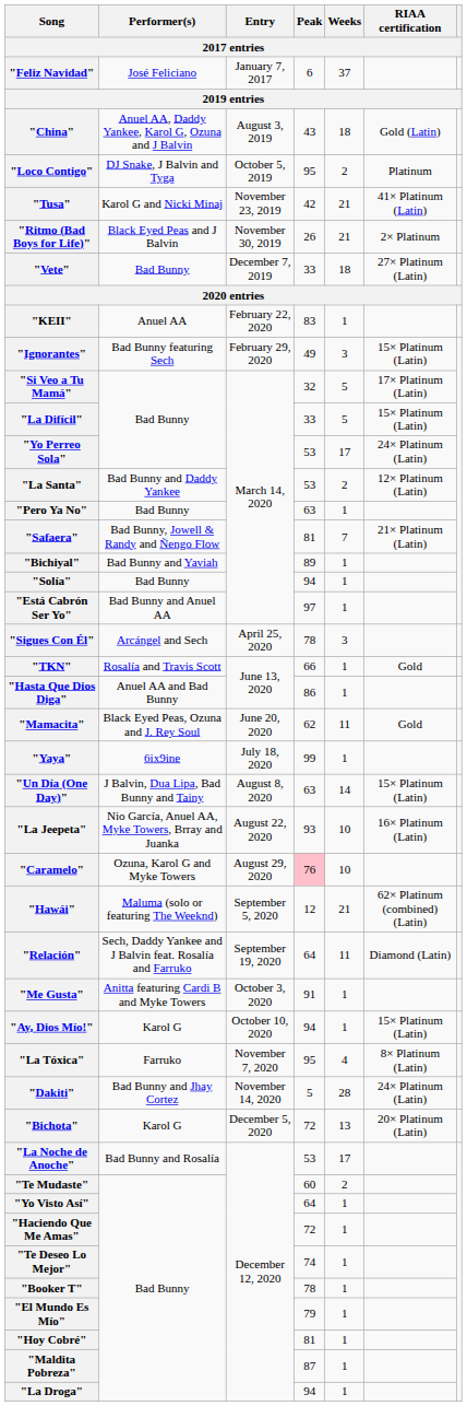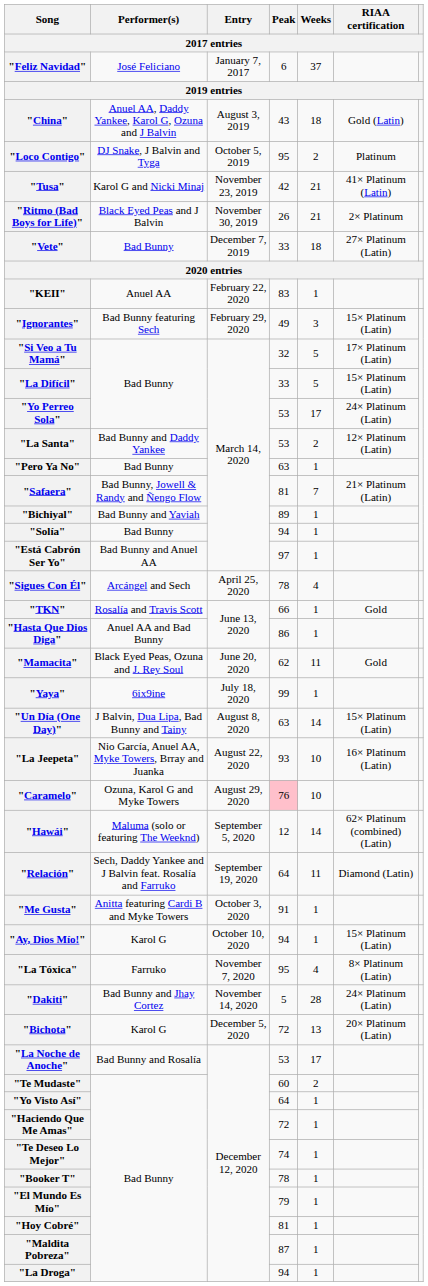 <table class="wikitable plainrowheaders sortable" style="text-align:center;">
 <tr>
 <th>Song</th>
 <th>Performer(s)</th>
 <th>Entry</th>
 <th>Peak</th>
 <th>Weeks</th>
 <th>RIAA certification</th>
 <th !scope=col class=unsortable></th>
 </tr>
 <tr>
 <th colspan="7">2017 entries</th>
 </tr>
 <tr>
 <th scope="row">"<a href='#'>Feliz Navidad</a>"</th>
 <td><a href='#'>José Feliciano</a></td>
 <td>January 7, 2017</td>
 <td>6</td>
 <td>37</td>
 <td></td>
 <td></td>
 </tr>
 <tr>
 <th colspan="7">2019 entries</th>
 </tr>
 <tr>
 <th scope="row">"<a href='#'>China</a>"</th>
 <td><a href='#'>Anuel AA</a>, <a href='#'>Daddy Yankee</a>, <a href='#'>Karol G</a>, <a href='#'>Ozuna</a> and <a href='#'>J Balvin</a></td>
 <td>August 3, 2019</td>
 <td>43</td>
 <td>18</td>
 <td>Gold (<a href='#'>Latin</a>)</td>
 <td></td>
 </tr>
 <tr>
 <th scope="row">"<a href='#'>Loco Contigo</a>"</th>
 <td><a href='#'>DJ Snake</a>, J Balvin and <a href='#'>Tyga</a></td>
 <td>October 5, 2019</td>
 <td>95</td>
 <td>2</td>
 <td>Platinum</td>
 <td></td>
 </tr>
 <tr>
 <th scope="row">"<a href='#'>Tusa</a>"</th>
 <td>Karol G and <a href='#'>Nicki Minaj</a></td>
 <td>November 23, 2019</td>
 <td>42</td>
 <td>21</td>
 <td>41× Platinum (<a href='#'>Latin</a>)</td>
 <td></td>
 </tr>
 <tr>
 <th scope="row">"<a href='#'>Ritmo (Bad Boys for Life)</a>"</th>
 <td><a href='#'>Black Eyed Peas</a> and J Balvin</td>
 <td>November 30, 2019</td>
 <td>26</td>
 <td>21</td>
 <td>2× Platinum</td>
 <td></td>
 </tr>
 <tr>
 <th scope="row">"<a href='#'>Vete</a>"</th>
 <td><a href='#'>Bad Bunny</a></td>
 <td>December 7, 2019</td>
 <td>33</td>
 <td>18</td>
 <td>27× Platinum (Latin)</td>
 <td></td>
 </tr>
 <tr>
 <th colspan="7">2020 entries</th>
 </tr>
 <tr>
 <th scope="row">"KEII"</th>
 <td>Anuel AA</td>
 <td>February 22, 2020</td>
 <td>83</td>
 <td>1</td>
 <td></td>
 <td></td>
 </tr>
 <tr>
 <th scope="row">"<a href='#'>Ignorantes</a>"</th>
 <td>Bad Bunny featuring <a href='#'>Sech</a></td>
 <td>February 29, 2020</td>
 <td>49</td>
 <td>3</td>
 <td>15× Platinum (Latin)</td>
 <td rowspan="10"></td>
 </tr>
 <tr>
 <th scope="row">"<a href='#'>Si Veo a Tu Mamá</a>"</th>
 <td rowspan="3">Bad Bunny</td>
 <td rowspan="9">March 14, 2020</td>
 <td>32</td>
 <td>5</td>
 <td>17× Platinum (Latin)</td>
 </tr>
 <tr>
 <th scope="row">"<a href='#'>La Difícil</a>"</th>
 <td>33</td>
 <td>5</td>
 <td>15× Platinum (Latin)</td>
 </tr>
 <tr>
 <th scope="row">"<a href='#'>Yo Perreo Sola</a>"</th>
 <td>53</td>
 <td>17</td>
 <td>24× Platinum (Latin)</td>
 </tr>
 <tr>
 <th scope="row">"La Santa"</th>
 <td>Bad Bunny and <a href='#'>Daddy Yankee</a></td>
 <td>53</td>
 <td>2</td>
 <td>12× Platinum (Latin)</td>
 </tr>
 <tr>
 <th scope="row">"Pero Ya No"</th>
 <td>Bad Bunny</td>
 <td>63</td>
 <td>1</td>
 <td></td>
 </tr>
 <tr>
 <th scope="row">"<a href='#'>Safaera</a>"</th>
 <td>Bad Bunny, <a href='#'>Jowell & Randy</a> and <a href='#'>Ñengo Flow</a></td>
 <td>81</td>
 <td>7</td>
 <td>21× Platinum (Latin)</td>
 </tr>
 <tr>
 <th scope="row">"Bichiyal"</th>
 <td>Bad Bunny and <a href='#'>Yaviah</a></td>
 <td>89</td>
 <td>1</td>
 <td></td>
 </tr>
 <tr>
 <th scope="row">"Solía"</th>
 <td>Bad Bunny</td>
 <td>94</td>
 <td>1</td>
 <td></td>
 </tr>
 <tr>
 <th scope="row">"Está Cabrón Ser Yo"</th>
 <td>Bad Bunny and Anuel AA</td>
 <td>97</td>
 <td>1</td>
 <td></td>
 </tr>
 <tr>
 <th scope="row">"<a href='#'>Sigues Con Él</a>"</th>
 <td><a href='#'>Arcángel</a> and Sech</td>
 <td>April 25, 2020</td>
 <td>78</td>
-<td>3</td>
+<td>4</td>
 <td></td>
 <td></td>
 </tr>
 <tr>
 <th scope="row">"<a href='#'>TKN</a>"</th>
 <td><a href='#'>Rosalía</a> and <a href='#'>Travis Scott</a></td>
 <td rowspan="2">June 13, 2020</td>
 <td>66</td>
 <td>1</td>
 <td>Gold</td>
 <td></td>
 </tr>
 <tr>
 <th scope="row">"<a href='#'>Hasta Que Dios Diga</a>"</th>
 <td>Anuel AA and Bad Bunny</td>
 <td>86</td>
 <td>1</td>
 <td></td>
 <td></td>
 </tr>
 <tr>
 <th scope="row">"<a href='#'>Mamacita</a>"</th>
 <td>Black Eyed Peas, Ozuna and <a href='#'>J. Rey Soul</a></td>
 <td>June 20, 2020</td>
 <td>62</td>
 <td>11</td>
 <td>Gold</td>
 <td></td>
 </tr>
 <tr>
 <th scope="row">"<a href='#'>Yaya</a>"</th>
 <td><a href='#'>6ix9ine</a></td>
 <td>July 18, 2020</td>
 <td>99</td>
 <td>1</td>
 <td></td>
 <td></td>
 </tr>
 <tr>
 <th scope="row">"<a href='#'>Un Día (One Day)</a>"</th>
 <td>J Balvin, <a href='#'>Dua Lipa</a>, Bad Bunny and <a href='#'>Tainy</a></td>
 <td>August 8, 2020</td>
 <td>63</td>
 <td>14</td>
 <td>15× Platinum (Latin)</td>
 <td></td>
 </tr>
 <tr>
 <th scope="row">"La Jeepeta"</th>
 <td>Nio García, Anuel AA, <a href='#'>Myke Towers</a>, Brray and Juanka</td>
 <td>August 22, 2020</td>
 <td>93</td>
 <td>10</td>
 <td>16× Platinum (Latin)</td>
 <td></td>
 </tr>
 <tr>
 <th scope="row">"<a href='#'>Caramelo</a>"</th>
 <td>Ozuna, Karol G and Myke Towers</td>
 <td>August 29, 2020</td>
 <td style="background: pink;">76</td>
 <td>10</td>
 <td></td>
 <td></td>
 </tr>
 <tr>
 <th scope="row">"<a href='#'>Hawái</a>"</th>
 <td><a href='#'>Maluma</a> (solo or featuring <a href='#'>The Weeknd</a>)</td>
 <td>September 5, 2020</td>
 <td>12</td>
-<td>21</td>
+<td>14</td>
 <td>62× Platinum (combined) (Latin)</td>
 <td></td>
 </tr>
 <tr>
 <th scope="row">"<a href='#'>Relación</a>"</th>
 <td>Sech, Daddy Yankee and J Balvin feat. Rosalía and <a href='#'>Farruko</a></td>
 <td>September 19, 2020</td>
 <td>64</td>
 <td>11</td>
 <td>Diamond (Latin)</td>
 <td></td>
 </tr>
 <tr>
 <th scope="row">"<a href='#'>Me Gusta</a>"</th>
 <td><a href='#'>Anitta</a> featuring <a href='#'>Cardi B</a> and Myke Towers</td>
 <td>October 3, 2020</td>
 <td>91</td>
 <td>1</td>
 <td></td>
 <td></td>
 </tr>
 <tr>
 <th scope="row">"<a href='#'>Ay, Dios Mío!</a>"</th>
 <td>Karol G</td>
 <td>October 10, 2020</td>
 <td>94</td>
 <td>1</td>
 <td>15× Platinum (Latin)</td>
 <td></td>
 </tr>
 <tr>
 <th scope="row">"La Tóxica"</th>
 <td>Farruko</td>
 <td>November 7, 2020</td>
 <td>95</td>
 <td>4</td>
 <td>8× Platinum (Latin)</td>
 <td></td>
 </tr>
 <tr>
 <th scope="row">"<a href='#'>Dakiti</a>"</th>
 <td>Bad Bunny and <a href='#'>Jhay Cortez</a></td>
 <td>November 14, 2020</td>
 <td>5</td>
 <td>28</td>
 <td>24× Platinum (Latin)</td>
 <td></td>
 </tr>
 <tr>
 <th scope="row">"<a href='#'>Bichota</a>"</th>
 <td>Karol G</td>
 <td>December 5, 2020</td>
 <td>72</td>
 <td>13</td>
 <td>20× Platinum (Latin)</td>
 <td></td>
 </tr>
 <tr>
 <th scope="row">"<a href='#'>La Noche de Anoche</a>"</th>
 <td>Bad Bunny and Rosalía</td>
 <td rowspan="10">December 12, 2020</td>
 <td>53</td>
 <td>17</td>
 <td></td>
 <td rowspan="10"></td>
 </tr>
 <tr>
 <th scope="row">"Te Mudaste"</th>
 <td rowspan="9">Bad Bunny</td>
 <td>60</td>
 <td>2</td>
 <td></td>
 </tr>
 <tr>
 <th scope="row">"Yo Visto Así"</th>
 <td>64</td>
 <td>1</td>
 <td></td>
 </tr>
 <tr>
 <th scope="row">"Haciendo Que Me Amas"</th>
 <td>72</td>
 <td>1</td>
 <td></td>
 </tr>
 <tr>
 <th scope="row">"Te Deseo Lo Mejor"</th>
 <td>74</td>
 <td>1</td>
 <td></td>
 </tr>
 <tr>
 <th scope="row">"Booker T"</th>
 <td>78</td>
 <td>1</td>
 <td></td>
 </tr>
 <tr>
 <th scope="row">"El Mundo Es Mío"</th>
 <td>79</td>
 <td>1</td>
 <td></td>
 </tr>
 <tr>
 <th scope="row">"Hoy Cobré"</th>
 <td>81</td>
 <td>1</td>
 <td></td>
 </tr>
 <tr>
 <th scope="row">"Maldita Pobreza"</th>
 <td>87</td>
 <td>1</td>
 <td></td>
 </tr>
 <tr>
 <th scope="row">"La Droga"</th>
 <td>94</td>
 <td>1</td>
 <td></td>
 </tr>
 </table>
